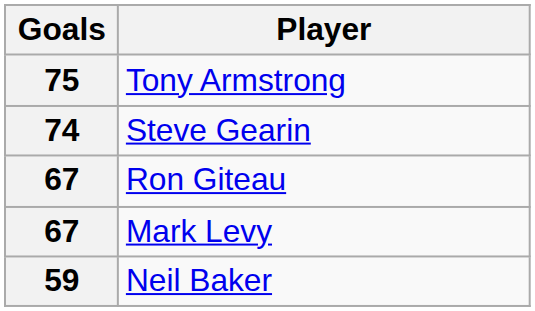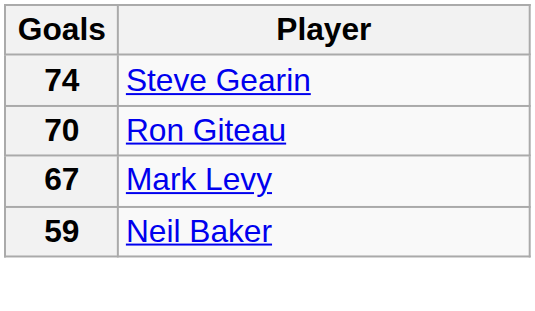 <table class="wikitable" style="text-align:left;">
 <tr>
 <th width=50>Goals</th>
 <th width=200>Player</th>
 </tr>
 <tr>
-<th>75</th>
-<td> <a href='#'>Tony Armstrong</a></td>
-</tr>
-<tr>
 <th>74</th>
 <td> <a href='#'>Steve Gearin</a></td>
 </tr>
 <tr>
-<th>67</th>
+<th>70</th>
 <td> <a href='#'>Ron Giteau</a></td>
 </tr>
 <tr>
 <th>67</th>
 <td> <a href='#'>Mark Levy</a></td>
 </tr>
 <tr>
 <th>59</th>
 <td> <a href='#'>Neil Baker</a></td>
 </tr>
 </table>
